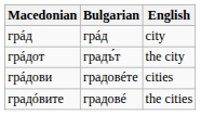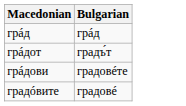 <table class="wikitable">
 <tr>
 <th>Macedonian</th>
 <th>Bulgarian</th>
-<th>English</th>
 </tr>
 <tr>
 <td>грáд</td>
 <td>грáд</td>
-<td>city</td>
 </tr>
 <tr>
 <td>грáдот</td>
 <td>градъ́т</td>
-<td>the city</td>
 </tr>
 <tr>
 <td>грáдови</td>
 <td>градовéте</td>
-<td>cities</td>
 </tr>
 <tr>
 <td>градóвите</td>
 <td>градовé</td>
-<td>the cities</td>
 </tr>
 </table>
